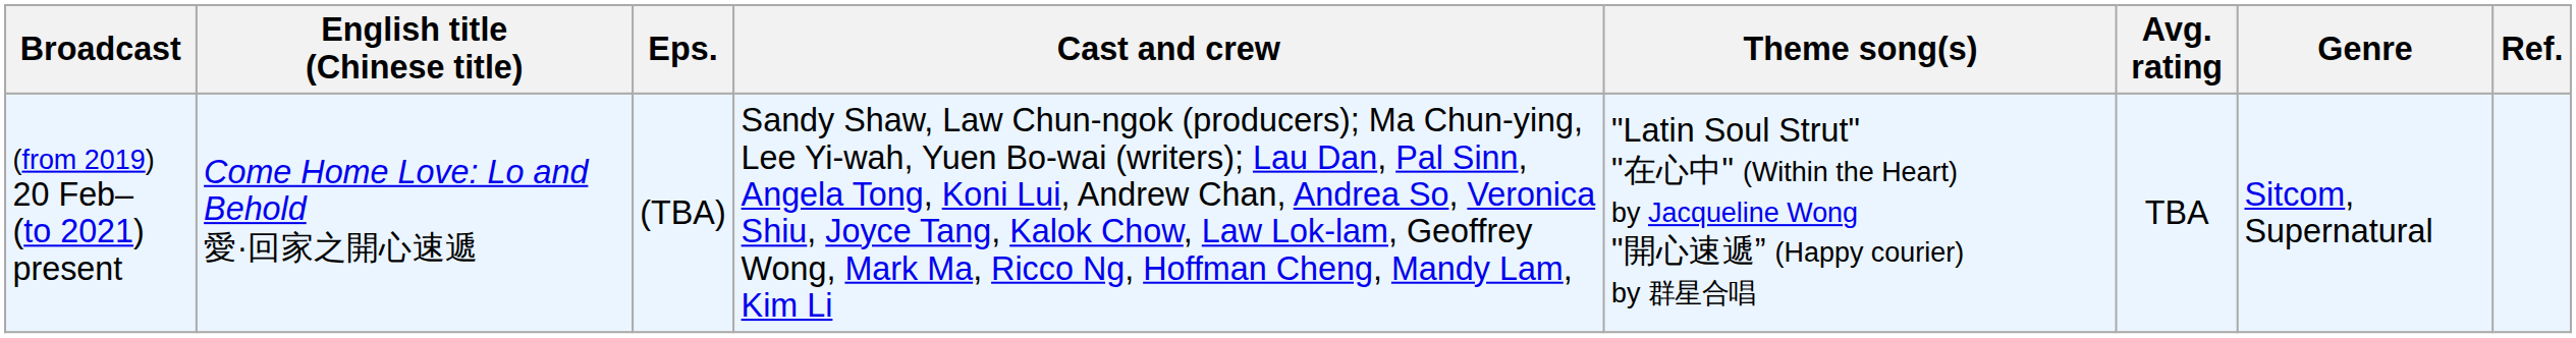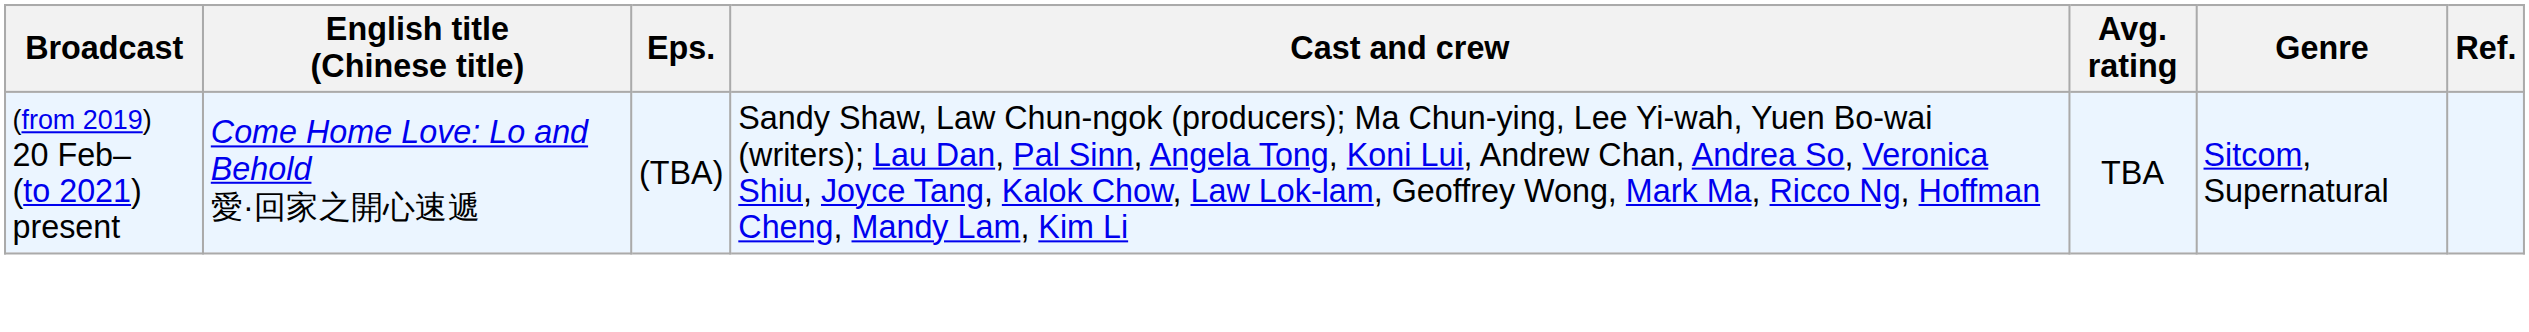 <table class="wikitable sortable">
 <tr>
 <th>Broadcast</th>
 <th style="width:17%;">English title <br> (Chinese title)</th>
 <th>Eps.</th>
 <th>Cast and crew</th>
-<th style="width:20%;">Theme song(s)</th>
 <th>Avg. rating</th>
 <th style="width:10%;">Genre</th>
 <th>Ref.</th>
 </tr>
 <tr ---- bgcolor="#ebf5ff">
 <td><small>(<a href='#'>from 2019</a>) </small><br> 20 Feb–<br> (<a href='#'>to 2021</a>) present</td>
 <td><em><a href='#'>Come Home Love: Lo and Behold</a></em> <br>愛·回家之開心速遞</td>
 <td style="text-align:center;">(TBA)</td>
 <td>Sandy Shaw, Law Chun-ngok (producers); Ma Chun-ying, Lee Yi-wah, Yuen Bo-wai (writers); <a href='#'>Lau Dan</a>, <a href='#'>Pal Sinn</a>, <a href='#'>Angela Tong</a>, <a href='#'>Koni Lui</a>, Andrew Chan, <a href='#'>Andrea So</a>, <a href='#'>Veronica Shiu</a>, <a href='#'>Joyce Tang</a>, <a href='#'>Kalok Chow</a>, <a href='#'>Law Lok-lam</a>, Geoffrey Wong, <a href='#'>Mark Ma</a>, <a href='#'>Ricco Ng</a>, <a href='#'>Hoffman Cheng</a>, <a href='#'>Mandy Lam</a>, <a href='#'>Kim Li</a></td>
-<td>"Latin Soul Strut"<br>"在心中" <small>(Within the Heart)</small><br><small>by <a href='#'>Jacqueline Wong</a></small>  <br> "開心速遞” <small> (Happy courier)<br> </small> <small> by 群星合唱 </small>  <br></td>
 <td style="text-align:center;">TBA</td>
 <td><a href='#'>Sitcom</a>, Supernatural</td>
 <td style="text-align:center;"><br></td>
 </tr>
 </table>
